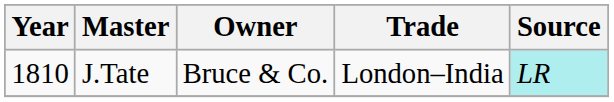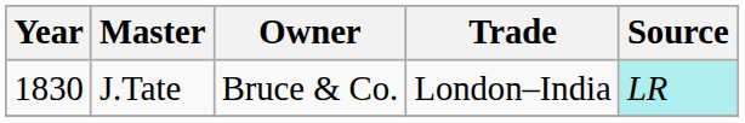 <table class=" wikitable">
 <tr>
 <th>Year</th>
 <th>Master</th>
 <th>Owner</th>
 <th>Trade</th>
 <th>Source</th>
 </tr>
 <tr>
-<td>1810</td>
+<td>1830</td>
 <td>J.Tate</td>
 <td>Bruce & Co.</td>
 <td>London–India</td>
 <td style="background: paleturquoise;"><em>LR</em></td>
 </tr>
 <tr>
 </tr>
 </table>
